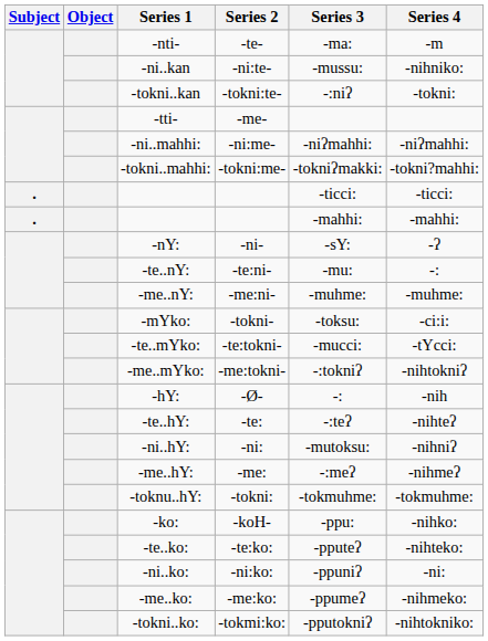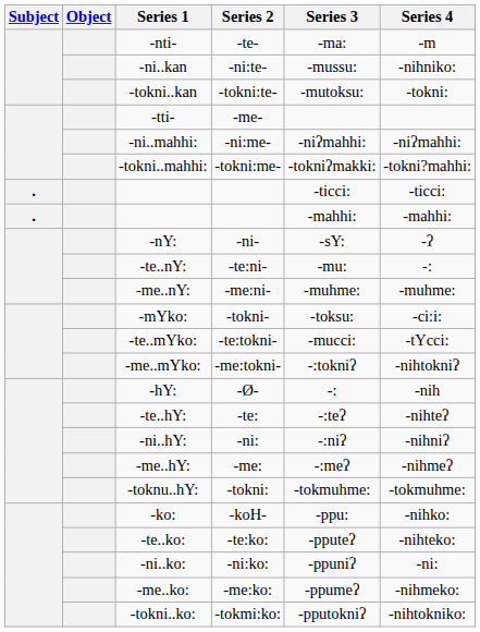 <table class="wikitable" style="text-align:center;">
 <tr>
 <th><a href='#'>Subject</a></th>
 <th><a href='#'>Object</a></th>
 <th>Series 1</th>
 <th>Series 2</th>
 <th>Series 3</th>
 <th>Series 4</th>
 </tr>
 <tr>
 <th rowspan=3></th>
 <th> </th>
 <td>-nti-</td>
 <td>-te-</td>
 <td>-ma:</td>
 <td>-m</td>
 </tr>
 <tr>
 <th></th>
 <td>-ni..kan</td>
 <td>-ni:te-</td>
 <td>-mussu:</td>
 <td>-nihniko:</td>
 </tr>
 <tr>
 <th></th>
 <td>-tokni..kan</td>
 <td>-tokni:te-</td>
-<td>-:niʔ</td>
+<td>-mutoksu:</td>
 <td>-tokni:</td>
 </tr>
 <tr>
 <th rowspan=3></th>
 <th> </th>
 <td>-tti-</td>
 <td>-me-</td>
 <td> </td>
 <td> </td>
 </tr>
 <tr>
 <th></th>
 <td>-ni..mahhi:</td>
 <td>-ni:me-</td>
 <td>-niʔmahhi:</td>
 <td>-niʔmahhi:</td>
 </tr>
 <tr>
 <th></th>
 <td>-tokni..mahhi:</td>
 <td>-tokni:me-</td>
 <td>-tokniʔmakki:</td>
 <td>-tokni?mahhi:</td>
 </tr>
 <tr>
 <th>.</th>
 <th> </th>
 <td> </td>
 <td> </td>
 <td>-ticci:</td>
 <td>-ticci:</td>
 </tr>
 <tr>
 <th>.</th>
 <th> </th>
 <td> </td>
 <td> </td>
 <td>-mahhi:</td>
 <td>-mahhi:</td>
 </tr>
 <tr>
 <th rowspan=3></th>
 <th> </th>
 <td>-nY:</td>
 <td>-ni-</td>
 <td>-sY:</td>
 <td>-ʔ</td>
 </tr>
 <tr>
 <th></th>
 <td>-te..nY:</td>
 <td>-te:ni-</td>
 <td>-mu:</td>
 <td>-:</td>
 </tr>
 <tr>
 <th></th>
 <td>-me..nY:</td>
 <td>-me:ni-</td>
 <td>-muhme:</td>
 <td>-muhme:</td>
 </tr>
 <tr>
 <th rowspan=3></th>
 <th> </th>
 <td>-mYko:</td>
 <td>-tokni-</td>
 <td>-toksu:</td>
 <td>-ci:i:</td>
 </tr>
 <tr>
 <th></th>
 <td>-te..mYko:</td>
 <td>-te:tokni-</td>
 <td>-mucci:</td>
 <td>-tYcci:</td>
 </tr>
 <tr>
 <th></th>
 <td>-me..mYko:</td>
 <td>-me:tokni-</td>
 <td>-:tokniʔ</td>
 <td>-nihtokniʔ</td>
 </tr>
 <tr>
 <th rowspan=5></th>
 <th> </th>
 <td>-hY:</td>
 <td>-Ø-</td>
 <td>-:</td>
 <td>-nih</td>
 </tr>
 <tr>
 <th></th>
 <td>-te..hY:</td>
 <td>-te:</td>
 <td>-:teʔ</td>
 <td>-nihteʔ</td>
 </tr>
 <tr>
 <th></th>
 <td>-ni..hY:</td>
 <td>-ni:</td>
-<td>-mutoksu:</td>
+<td>-:niʔ</td>
 <td>-nihniʔ</td>
 </tr>
 <tr>
 <th></th>
 <td>-me..hY:</td>
 <td>-me:</td>
 <td>-:meʔ</td>
 <td>-nihmeʔ</td>
 </tr>
 <tr>
 <th></th>
 <td>-toknu..hY:</td>
 <td>-tokni:</td>
 <td>-tokmuhme:</td>
 <td>-tokmuhme:</td>
 </tr>
 <tr>
 <th rowspan=5></th>
 <th> </th>
 <td>-ko:</td>
 <td>-koH-</td>
 <td>-ppu:</td>
 <td>-nihko:</td>
 </tr>
 <tr>
 <th></th>
 <td>-te..ko:</td>
 <td>-te:ko:</td>
 <td>-pputeʔ</td>
 <td>-nihteko:</td>
 </tr>
 <tr>
 <th></th>
 <td>-ni..ko:</td>
 <td>-ni:ko:</td>
 <td>-ppuniʔ</td>
 <td>-ni:</td>
 </tr>
 <tr>
 <th></th>
 <td>-me..ko:</td>
 <td>-me:ko:</td>
 <td>-ppumeʔ</td>
 <td>-nihmeko:</td>
 </tr>
 <tr>
 <th></th>
 <td>-tokni..ko:</td>
 <td>-tokmi:ko:</td>
 <td>-pputokniʔ</td>
 <td>-nihtokniko:</td>
 </tr>
 </table>
